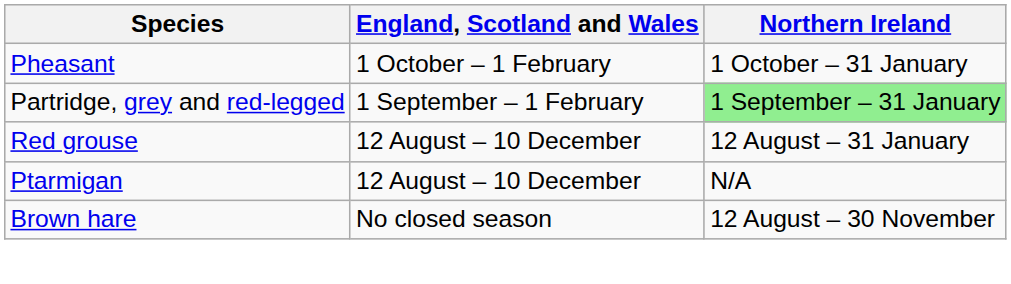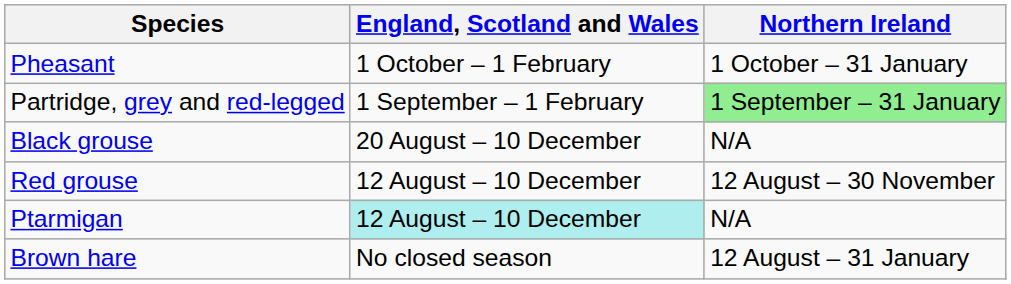 <table class="wikitable">
 <tr>
 <th>Species</th>
 <th><a href='#'>England</a>, <a href='#'>Scotland</a> and <a href='#'>Wales</a></th>
 <th><a href='#'>Northern Ireland</a></th>
 </tr>
 <tr>
 <td><a href='#'>Pheasant</a></td>
 <td>1 October – 1 February</td>
 <td>1 October – 31 January</td>
 </tr>
 <tr>
 <td>Partridge, <a href='#'>grey</a> and <a href='#'>red-legged</a></td>
 <td>1 September – 1 February</td>
 <td style="background: lightgreen;">1 September – 31 January</td>
 </tr>
 <tr>
+<td><a href='#'>Black grouse</a></td>
+<td>20 August – 10 December</td>
+<td>N/A</td>
+</tr>
+<tr>
 <td><a href='#'>Red grouse</a></td>
 <td>12 August – 10 December</td>
-<td>12 August – 31 January</td>
+<td>12 August – 30 November</td>
 </tr>
 <tr>
 <td><a href='#'>Ptarmigan</a></td>
-<td>12 August – 10 December</td>
+<td style="background: paleturquoise;">12 August – 10 December</td>
 <td>N/A</td>
 </tr>
 <tr>
 <td><a href='#'>Brown hare</a></td>
 <td>No closed season</td>
-<td>12 August – 30 November</td>
+<td>12 August – 31 January</td>
 </tr>
 </table>
